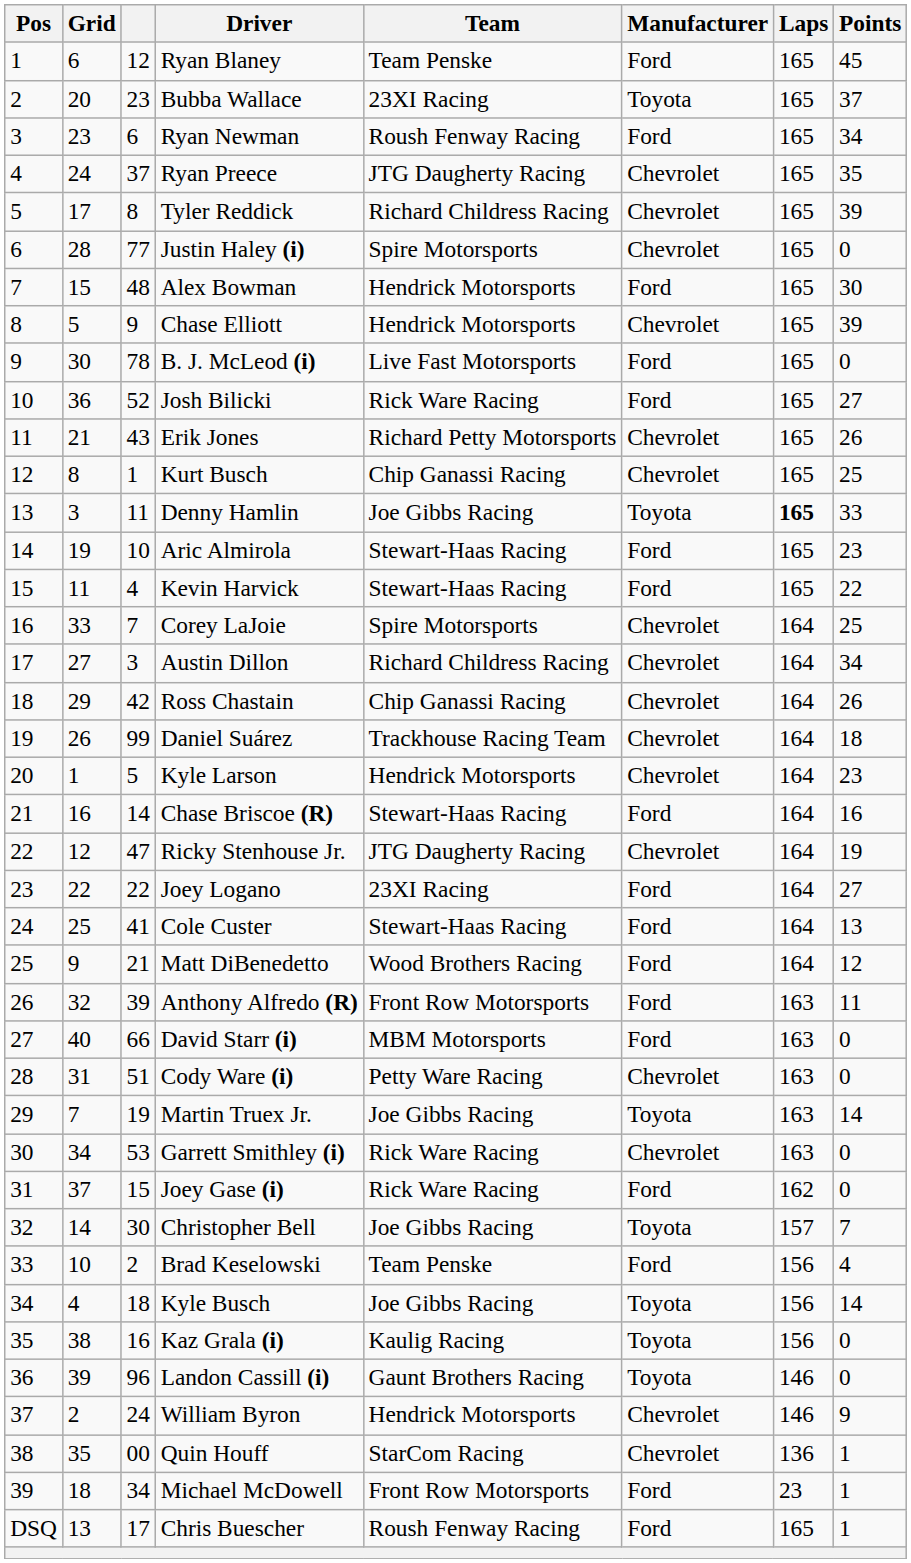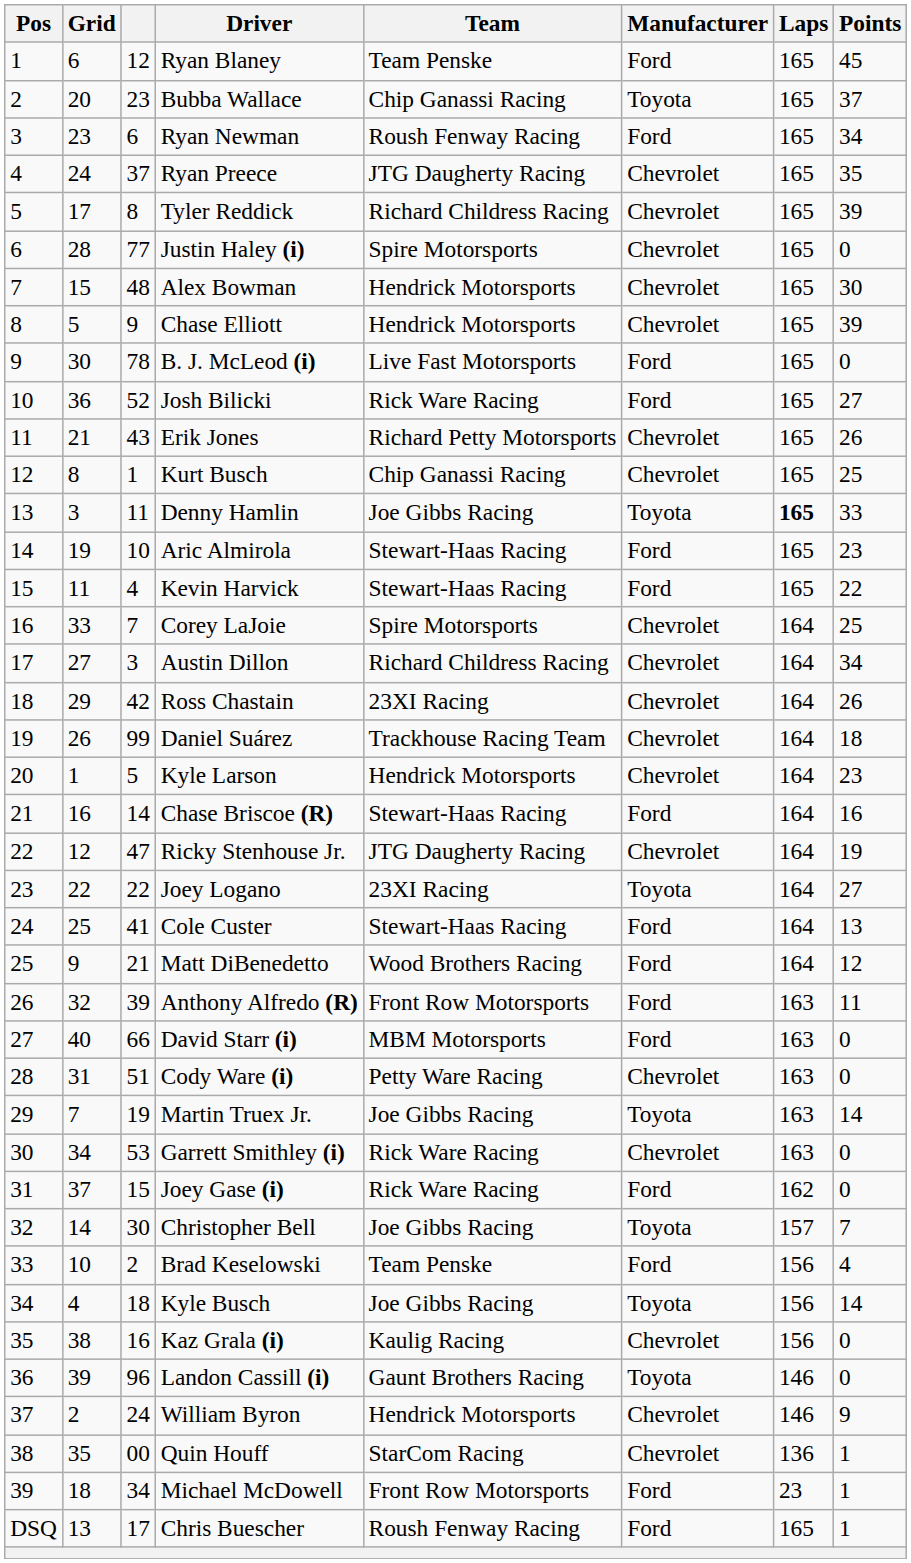 <table class="wikitable" style="font-size:98%">
 <tr>
 <th>Pos</th>
 <th>Grid</th>
 <th></th>
 <th>Driver</th>
 <th>Team</th>
 <th>Manufacturer</th>
 <th>Laps</th>
 <th>Points</th>
 </tr>
 <tr>
 <td>1</td>
 <td>6</td>
 <td>12</td>
 <td>Ryan Blaney</td>
 <td>Team Penske</td>
 <td>Ford</td>
 <td>165</td>
 <td>45</td>
 </tr>
 <tr>
 <td>2</td>
 <td>20</td>
 <td>23</td>
 <td>Bubba Wallace</td>
-<td>23XI Racing</td>
+<td>Chip Ganassi Racing</td>
 <td>Toyota</td>
 <td>165</td>
 <td>37</td>
 </tr>
 <tr>
 <td>3</td>
 <td>23</td>
 <td>6</td>
 <td>Ryan Newman</td>
 <td>Roush Fenway Racing</td>
 <td>Ford</td>
 <td>165</td>
 <td>34</td>
 </tr>
 <tr>
 <td>4</td>
 <td>24</td>
 <td>37</td>
 <td>Ryan Preece</td>
 <td>JTG Daugherty Racing</td>
 <td>Chevrolet</td>
 <td>165</td>
 <td>35</td>
 </tr>
 <tr>
 <td>5</td>
 <td>17</td>
 <td>8</td>
 <td>Tyler Reddick</td>
 <td>Richard Childress Racing</td>
 <td>Chevrolet</td>
 <td>165</td>
 <td>39</td>
 </tr>
 <tr>
 <td>6</td>
 <td>28</td>
 <td>77</td>
 <td>Justin Haley <strong>(i)</strong></td>
 <td>Spire Motorsports</td>
 <td>Chevrolet</td>
 <td>165</td>
 <td>0</td>
 </tr>
 <tr>
 <td>7</td>
 <td>15</td>
 <td>48</td>
 <td>Alex Bowman</td>
 <td>Hendrick Motorsports</td>
-<td>Ford</td>
+<td>Chevrolet</td>
 <td>165</td>
 <td>30</td>
 </tr>
 <tr>
 <td>8</td>
 <td>5</td>
 <td>9</td>
 <td>Chase Elliott</td>
 <td>Hendrick Motorsports</td>
 <td>Chevrolet</td>
 <td>165</td>
 <td>39</td>
 </tr>
 <tr>
 <td>9</td>
 <td>30</td>
 <td>78</td>
 <td>B. J. McLeod <strong>(i)</strong></td>
 <td>Live Fast Motorsports</td>
 <td>Ford</td>
 <td>165</td>
 <td>0</td>
 </tr>
 <tr>
 <td>10</td>
 <td>36</td>
 <td>52</td>
 <td>Josh Bilicki</td>
 <td>Rick Ware Racing</td>
 <td>Ford</td>
 <td>165</td>
 <td>27</td>
 </tr>
 <tr>
 <td>11</td>
 <td>21</td>
 <td>43</td>
 <td>Erik Jones</td>
 <td>Richard Petty Motorsports</td>
 <td>Chevrolet</td>
 <td>165</td>
 <td>26</td>
 </tr>
 <tr>
 <td>12</td>
 <td>8</td>
 <td>1</td>
 <td>Kurt Busch</td>
 <td>Chip Ganassi Racing</td>
 <td>Chevrolet</td>
 <td>165</td>
 <td>25</td>
 </tr>
 <tr>
 <td>13</td>
 <td>3</td>
 <td>11</td>
 <td>Denny Hamlin</td>
 <td>Joe Gibbs Racing</td>
 <td>Toyota</td>
 <td><strong>165</strong></td>
 <td>33</td>
 </tr>
 <tr>
 <td>14</td>
 <td>19</td>
 <td>10</td>
 <td>Aric Almirola</td>
 <td>Stewart-Haas Racing</td>
 <td>Ford</td>
 <td>165</td>
 <td>23</td>
 </tr>
 <tr>
 <td>15</td>
 <td>11</td>
 <td>4</td>
 <td>Kevin Harvick</td>
 <td>Stewart-Haas Racing</td>
 <td>Ford</td>
 <td>165</td>
 <td>22</td>
 </tr>
 <tr>
 <td>16</td>
 <td>33</td>
 <td>7</td>
 <td>Corey LaJoie</td>
 <td>Spire Motorsports</td>
 <td>Chevrolet</td>
 <td>164</td>
 <td>25</td>
 </tr>
 <tr>
 <td>17</td>
 <td>27</td>
 <td>3</td>
 <td>Austin Dillon</td>
 <td>Richard Childress Racing</td>
 <td>Chevrolet</td>
 <td>164</td>
 <td>34</td>
 </tr>
 <tr>
 <td>18</td>
 <td>29</td>
 <td>42</td>
 <td>Ross Chastain</td>
-<td>Chip Ganassi Racing</td>
+<td>23XI Racing</td>
 <td>Chevrolet</td>
 <td>164</td>
 <td>26</td>
 </tr>
 <tr>
 <td>19</td>
 <td>26</td>
 <td>99</td>
 <td>Daniel Suárez</td>
 <td>Trackhouse Racing Team</td>
 <td>Chevrolet</td>
 <td>164</td>
 <td>18</td>
 </tr>
 <tr>
 <td>20</td>
 <td>1</td>
 <td>5</td>
 <td>Kyle Larson</td>
 <td>Hendrick Motorsports</td>
 <td>Chevrolet</td>
 <td>164</td>
 <td>23</td>
 </tr>
 <tr>
 <td>21</td>
 <td>16</td>
 <td>14</td>
 <td>Chase Briscoe <strong>(R)</strong></td>
 <td>Stewart-Haas Racing</td>
 <td>Ford</td>
 <td>164</td>
 <td>16</td>
 </tr>
 <tr>
 <td>22</td>
 <td>12</td>
 <td>47</td>
 <td>Ricky Stenhouse Jr.</td>
 <td>JTG Daugherty Racing</td>
 <td>Chevrolet</td>
 <td>164</td>
 <td>19</td>
 </tr>
 <tr>
 <td>23</td>
 <td>22</td>
 <td>22</td>
 <td>Joey Logano</td>
 <td>23XI Racing</td>
-<td>Ford</td>
+<td>Toyota</td>
 <td>164</td>
 <td>27</td>
 </tr>
 <tr>
 <td>24</td>
 <td>25</td>
 <td>41</td>
 <td>Cole Custer</td>
 <td>Stewart-Haas Racing</td>
 <td>Ford</td>
 <td>164</td>
 <td>13</td>
 </tr>
 <tr>
 <td>25</td>
 <td>9</td>
 <td>21</td>
 <td>Matt DiBenedetto</td>
 <td>Wood Brothers Racing</td>
 <td>Ford</td>
 <td>164</td>
 <td>12</td>
 </tr>
 <tr>
 <td>26</td>
 <td>32</td>
 <td>39</td>
 <td>Anthony Alfredo <strong>(R)</strong></td>
 <td>Front Row Motorsports</td>
 <td>Ford</td>
 <td>163</td>
 <td>11</td>
 </tr>
 <tr>
 <td>27</td>
 <td>40</td>
 <td>66</td>
 <td>David Starr <strong>(i)</strong></td>
 <td>MBM Motorsports</td>
 <td>Ford</td>
 <td>163</td>
 <td>0</td>
 </tr>
 <tr>
 <td>28</td>
 <td>31</td>
 <td>51</td>
 <td>Cody Ware <strong>(i)</strong></td>
 <td>Petty Ware Racing</td>
 <td>Chevrolet</td>
 <td>163</td>
 <td>0</td>
 </tr>
 <tr>
 <td>29</td>
 <td>7</td>
 <td>19</td>
 <td>Martin Truex Jr.</td>
 <td>Joe Gibbs Racing</td>
 <td>Toyota</td>
 <td>163</td>
 <td>14</td>
 </tr>
 <tr>
 <td>30</td>
 <td>34</td>
 <td>53</td>
 <td>Garrett Smithley <strong>(i)</strong></td>
 <td>Rick Ware Racing</td>
 <td>Chevrolet</td>
 <td>163</td>
 <td>0</td>
 </tr>
 <tr>
 <td>31</td>
 <td>37</td>
 <td>15</td>
 <td>Joey Gase <strong>(i)</strong></td>
 <td>Rick Ware Racing</td>
 <td>Ford</td>
 <td>162</td>
 <td>0</td>
 </tr>
 <tr>
 <td>32</td>
 <td>14</td>
 <td>30</td>
 <td>Christopher Bell</td>
 <td>Joe Gibbs Racing</td>
 <td>Toyota</td>
 <td>157</td>
 <td>7</td>
 </tr>
 <tr>
 <td>33</td>
 <td>10</td>
 <td>2</td>
 <td>Brad Keselowski</td>
 <td>Team Penske</td>
 <td>Ford</td>
 <td>156</td>
 <td>4</td>
 </tr>
 <tr>
 <td>34</td>
 <td>4</td>
 <td>18</td>
 <td>Kyle Busch</td>
 <td>Joe Gibbs Racing</td>
 <td>Toyota</td>
 <td>156</td>
 <td>14</td>
 </tr>
 <tr>
 <td>35</td>
 <td>38</td>
 <td>16</td>
 <td>Kaz Grala <strong>(i)</strong></td>
 <td>Kaulig Racing</td>
-<td>Toyota</td>
+<td>Chevrolet</td>
 <td>156</td>
 <td>0</td>
 </tr>
 <tr>
 <td>36</td>
 <td>39</td>
 <td>96</td>
 <td>Landon Cassill <strong>(i)</strong></td>
 <td>Gaunt Brothers Racing</td>
 <td>Toyota</td>
 <td>146</td>
 <td>0</td>
 </tr>
 <tr>
 <td>37</td>
 <td>2</td>
 <td>24</td>
 <td>William Byron</td>
 <td>Hendrick Motorsports</td>
 <td>Chevrolet</td>
 <td>146</td>
 <td>9</td>
 </tr>
 <tr>
 <td>38</td>
 <td>35</td>
 <td>00</td>
 <td>Quin Houff</td>
 <td>StarCom Racing</td>
 <td>Chevrolet</td>
 <td>136</td>
 <td>1</td>
 </tr>
 <tr>
 <td>39</td>
 <td>18</td>
 <td>34</td>
 <td>Michael McDowell</td>
 <td>Front Row Motorsports</td>
 <td>Ford</td>
 <td>23</td>
 <td>1</td>
 </tr>
 <tr>
 <td>DSQ</td>
 <td>13</td>
 <td>17</td>
 <td>Chris Buescher</td>
 <td>Roush Fenway Racing</td>
 <td>Ford</td>
 <td>165</td>
 <td>1</td>
 </tr>
 <tr>
 <th colspan="8"></th>
 </tr>
 </table>
